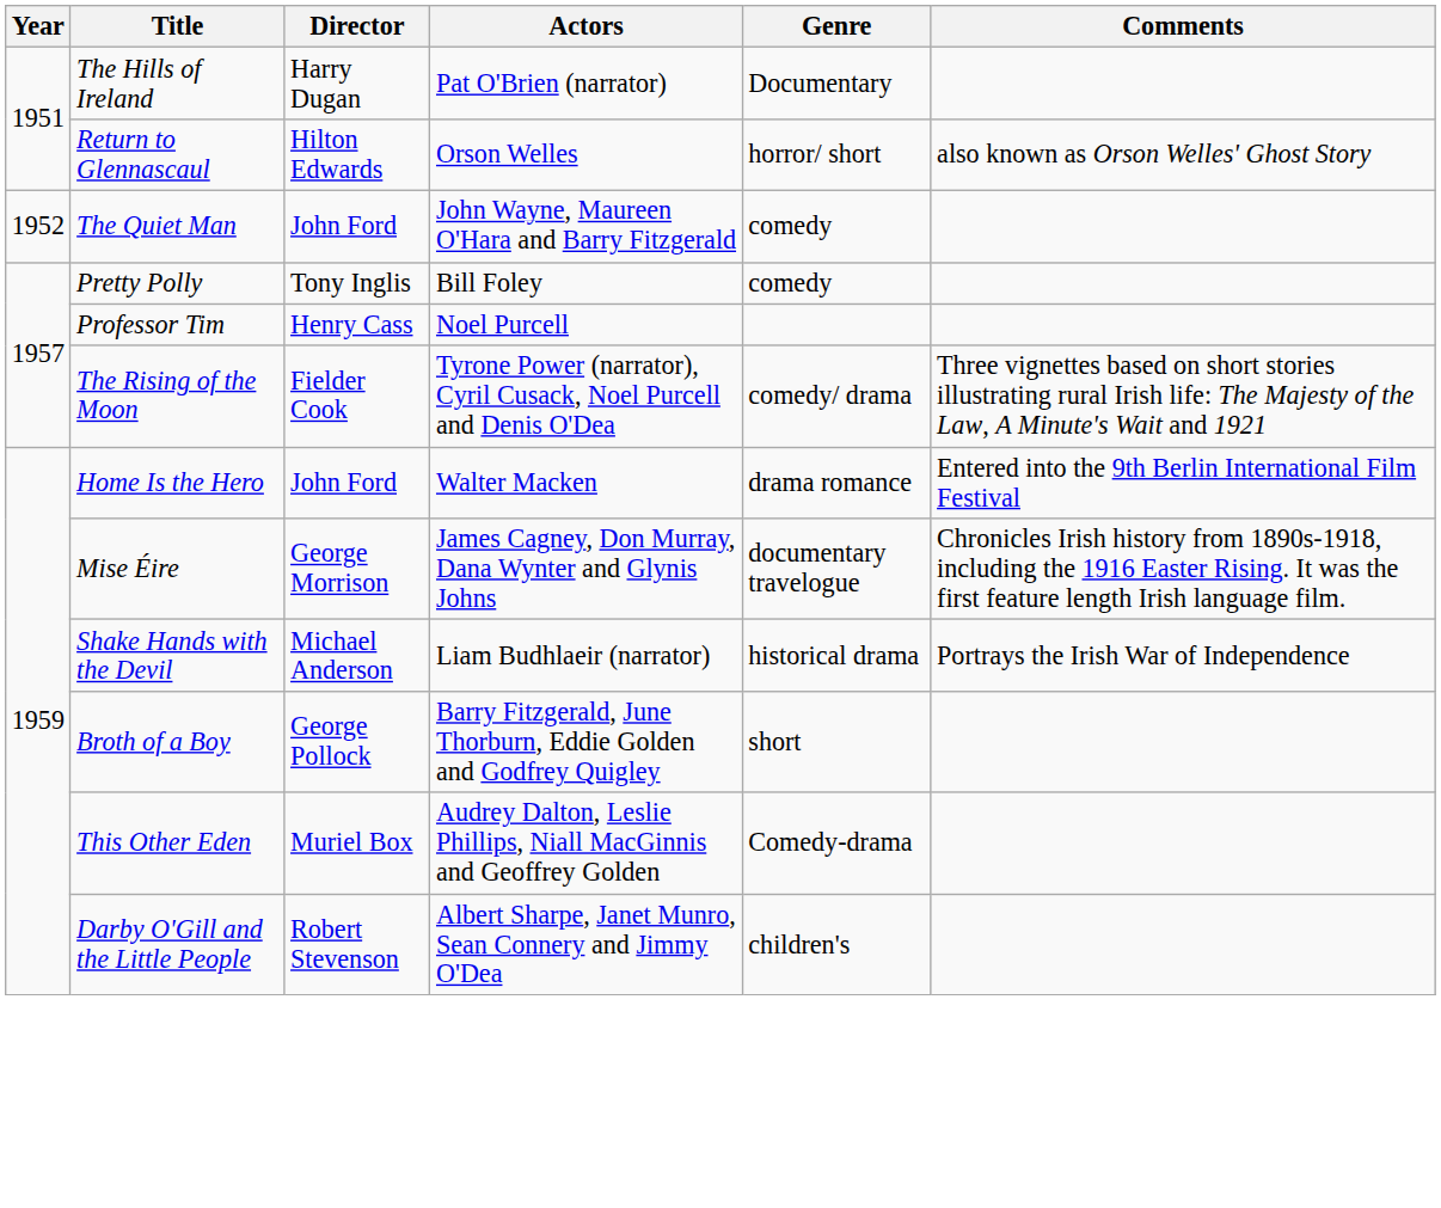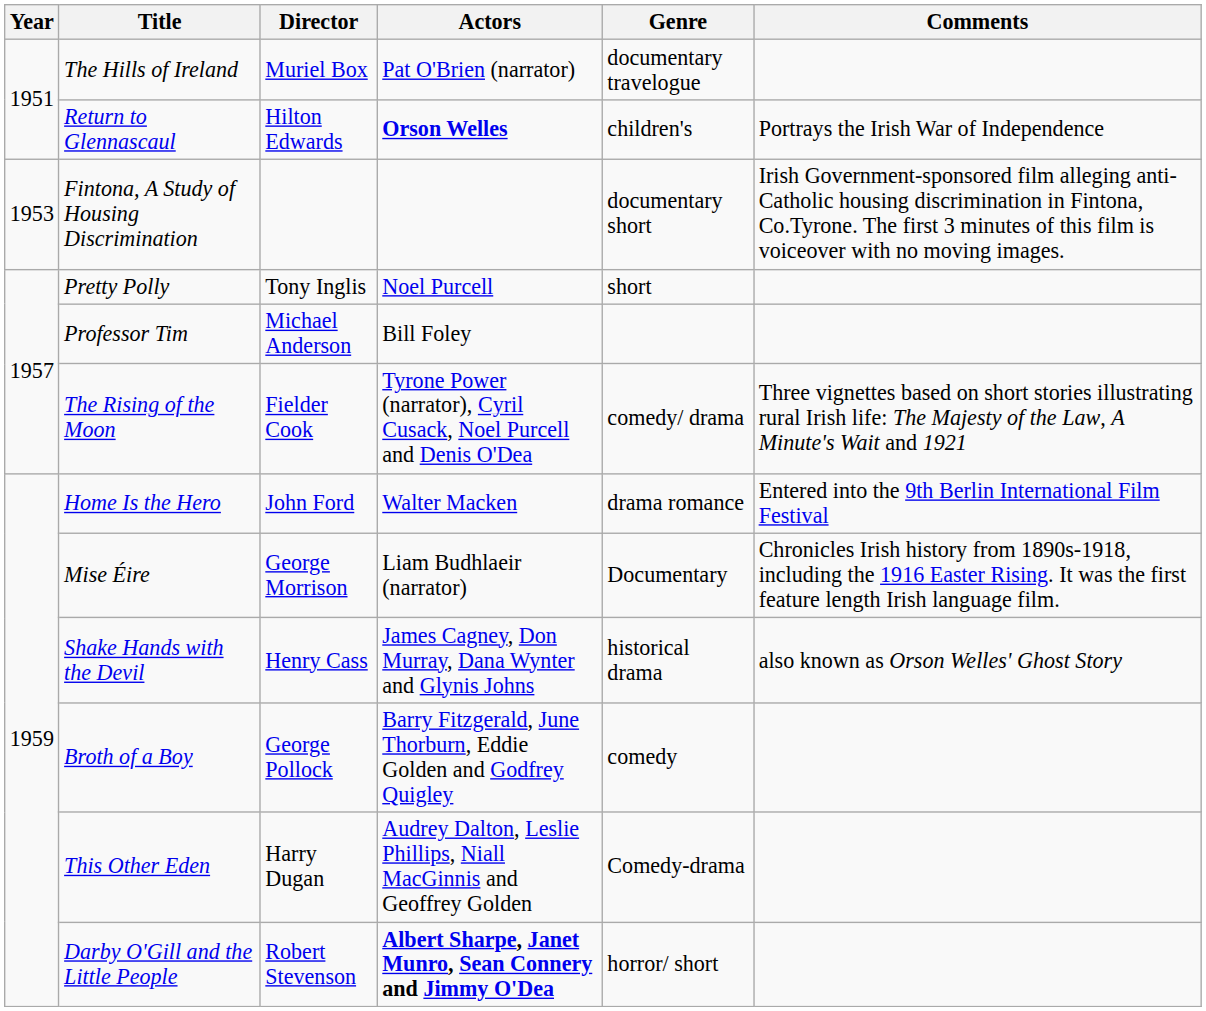 <table class="wikitable">
 <tr>
 <th>Year</th>
 <th>Title</th>
 <th>Director</th>
 <th>Actors</th>
 <th>Genre</th>
 <th>Comments</th>
 </tr>
 <tr>
 <td rowspan = "2">1951</td>
 <td><em>The Hills of Ireland</em></td>
-<td>Harry Dugan</td>
+<td><a href='#'>Muriel Box</a></td>
 <td><a href='#'>Pat O'Brien</a> (narrator)</td>
-<td>Documentary</td>
+<td>documentary travelogue</td>
 <td></td>
 </tr>
 <tr>
 <td><em><a href='#'>Return to Glennascaul</a></em></td>
 <td><a href='#'>Hilton Edwards</a></td>
-<td><a href='#'>Orson Welles</a></td>
-<td>horror/ short</td>
-<td>also known as <em>Orson Welles' Ghost Story</em></td>
+<td><strong><a href='#'>Orson Welles</a></strong></td>
+<td>children's</td>
+<td>Portrays the Irish War of Independence</td>
 </tr>
 <tr>
-<td>1952</td>
-<td><em><a href='#'>The Quiet Man</a></em></td>
-<td><a href='#'>John Ford</a></td>
-<td><a href='#'>John Wayne</a>, <a href='#'>Maureen O'Hara</a> and <a href='#'>Barry Fitzgerald</a></td>
-<td>comedy</td>
+<td>1953</td>
+<td><em>Fintona, A Study of Housing Discrimination</em></td>
 <td></td>
+<td></td>
+<td>documentary short</td>
+<td>Irish Government-sponsored film alleging anti-Catholic housing discrimination in Fintona, Co.Tyrone. The first 3 minutes of this film is voiceover with no moving images.</td>
 </tr>
 <tr>
 <td rowspan = "3">1957</td>
 <td><em>Pretty Polly</em></td>
 <td>Tony Inglis</td>
-<td>Bill Foley</td>
-<td>comedy</td>
+<td><a href='#'>Noel Purcell</a></td>
+<td>short</td>
 <td></td>
 </tr>
 <tr>
 <td><em>Professor Tim</em></td>
-<td><a href='#'>Henry Cass</a></td>
-<td><a href='#'>Noel Purcell</a></td>
+<td><a href='#'>Michael Anderson</a></td>
+<td>Bill Foley</td>
 <td></td>
 <td></td>
 </tr>
 <tr>
 <td><em><a href='#'>The Rising of the Moon</a></em></td>
 <td><a href='#'>Fielder Cook</a></td>
 <td><a href='#'>Tyrone Power</a> (narrator), <a href='#'>Cyril Cusack</a>, <a href='#'>Noel Purcell</a> and <a href='#'>Denis O'Dea</a></td>
 <td>comedy/ drama</td>
 <td>Three vignettes based on short stories illustrating rural Irish life: <em>The Majesty of the Law</em>, <em>A Minute's Wait</em> and <em>1921</em></td>
 </tr>
 <tr>
 <td rowspan = "6">1959</td>
 <td><em><a href='#'>Home Is the Hero</a></em></td>
 <td><a href='#'>John Ford</a></td>
 <td><a href='#'>Walter Macken</a></td>
 <td>drama romance</td>
 <td>Entered into the <a href='#'>9th Berlin International Film Festival</a></td>
 </tr>
 <tr>
 <td><em>Mise Éire</em></td>
 <td><a href='#'>George Morrison</a></td>
-<td><a href='#'>James Cagney</a>, <a href='#'>Don Murray</a>, <a href='#'>Dana Wynter</a> and <a href='#'>Glynis Johns</a></td>
-<td>documentary travelogue</td>
+<td>Liam Budhlaeir (narrator)</td>
+<td>Documentary</td>
 <td>Chronicles Irish history from 1890s-1918, including the <a href='#'>1916 Easter Rising</a>. It was the first feature length Irish language film.</td>
 </tr>
 <tr>
 <td><em> <a href='#'>Shake Hands with the Devil</a></em></td>
-<td><a href='#'>Michael Anderson</a></td>
-<td>Liam Budhlaeir (narrator)</td>
+<td><a href='#'>Henry Cass</a></td>
+<td><a href='#'>James Cagney</a>, <a href='#'>Don Murray</a>, <a href='#'>Dana Wynter</a> and <a href='#'>Glynis Johns</a></td>
 <td>historical drama</td>
-<td>Portrays the Irish War of Independence</td>
+<td>also known as <em>Orson Welles' Ghost Story</em></td>
 </tr>
 <tr>
 <td><em><a href='#'>Broth of a Boy</a></em></td>
 <td><a href='#'>George Pollock</a></td>
 <td><a href='#'>Barry Fitzgerald</a>, <a href='#'>June Thorburn</a>, Eddie Golden and <a href='#'>Godfrey Quigley</a></td>
-<td>short</td>
+<td>comedy</td>
 <td></td>
 </tr>
 <tr>
 <td><em><a href='#'>This Other Eden</a></em></td>
-<td><a href='#'>Muriel Box</a></td>
+<td>Harry Dugan</td>
 <td><a href='#'>Audrey Dalton</a>, <a href='#'>Leslie Phillips</a>, <a href='#'>Niall MacGinnis</a> and Geoffrey Golden</td>
 <td>Comedy-drama</td>
 <td></td>
 </tr>
 <tr>
 <td><em><a href='#'>Darby O'Gill and the Little People</a></em></td>
 <td><a href='#'>Robert Stevenson</a></td>
-<td><a href='#'>Albert Sharpe</a>, <a href='#'>Janet Munro</a>, <a href='#'>Sean Connery</a> and <a href='#'>Jimmy O'Dea</a></td>
-<td>children's</td>
+<td><strong><a href='#'>Albert Sharpe</a>, <a href='#'>Janet Munro</a>, <a href='#'>Sean Connery</a> and <a href='#'>Jimmy O'Dea</a></strong></td>
+<td>horror/ short</td>
 <td></td>
 </tr>
 </table>
